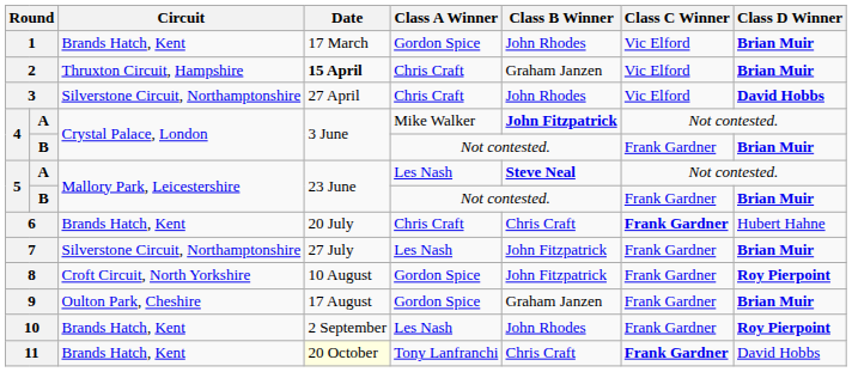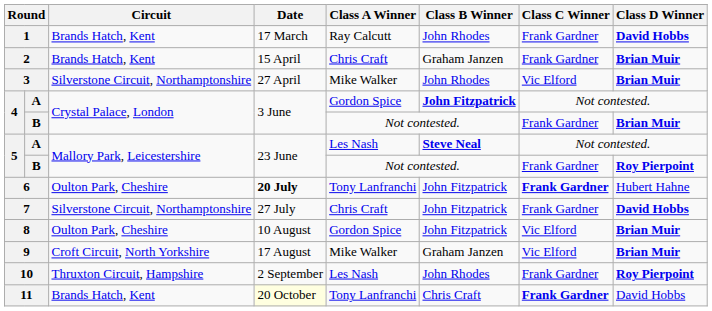 <table class="wikitable" style="font-size: 85%;">
 <tr>
 <th colspan=2>Round</th>
 <th>Circuit</th>
 <th>Date</th>
 <th>Class A Winner</th>
 <th>Class B Winner</th>
 <th>Class C Winner</th>
 <th>Class D Winner</th>
 </tr>
 <tr>
 <th colspan=2>1</th>
 <td><a href='#'>Brands Hatch</a>, <a href='#'>Kent</a></td>
 <td>17 March</td>
-<td> <a href='#'>Gordon Spice</a></td>
+<td> Ray Calcutt</td>
 <td> <a href='#'>John Rhodes</a></td>
-<td> <a href='#'>Vic Elford</a></td>
-<td> <strong><a href='#'>Brian Muir</a></strong></td>
+<td> <a href='#'>Frank Gardner</a></td>
+<td> <strong><a href='#'>David Hobbs</a></strong></td>
 </tr>
 <tr>
 <th colspan=2>2</th>
-<td><a href='#'>Thruxton Circuit</a>, <a href='#'>Hampshire</a></td>
-<td><strong>15 April</strong></td>
+<td><a href='#'>Brands Hatch</a>, <a href='#'>Kent</a></td>
+<td>15 April</td>
 <td> <a href='#'>Chris Craft</a></td>
 <td> Graham Janzen</td>
-<td> <a href='#'>Vic Elford</a></td>
+<td> <a href='#'>Frank Gardner</a></td>
 <td> <strong><a href='#'>Brian Muir</a></strong></td>
 </tr>
 <tr>
 <th colspan=2>3</th>
 <td><a href='#'>Silverstone Circuit</a>, <a href='#'>Northamptonshire</a></td>
 <td>27 April</td>
-<td> <a href='#'>Chris Craft</a></td>
+<td> Mike Walker</td>
 <td> <a href='#'>John Rhodes</a></td>
 <td> <a href='#'>Vic Elford</a></td>
-<td> <strong><a href='#'>David Hobbs</a></strong></td>
+<td> <strong><a href='#'>Brian Muir</a></strong></td>
 </tr>
 <tr>
 <th rowspan=2>4</th>
 <th>A</th>
 <td rowspan=2><a href='#'>Crystal Palace</a>, <a href='#'>London</a></td>
 <td rowspan=2>3 June</td>
-<td> Mike Walker</td>
+<td> <a href='#'>Gordon Spice</a></td>
 <td> <strong><a href='#'>John Fitzpatrick</a></strong></td>
 <td colspan=2 align=center><em>Not contested.</em></td>
 </tr>
 <tr>
 <th>B</th>
 <td colspan=2 align=center><em>Not contested.</em></td>
 <td> <a href='#'>Frank Gardner</a></td>
 <td> <strong><a href='#'>Brian Muir</a></strong></td>
 </tr>
 <tr>
 <th rowspan=2>5</th>
 <th>A</th>
 <td rowspan=2><a href='#'>Mallory Park</a>, <a href='#'>Leicestershire</a></td>
 <td rowspan=2>23 June</td>
 <td> <a href='#'>Les Nash</a></td>
 <td> <strong><a href='#'>Steve Neal</a></strong></td>
 <td colspan=2 align=center><em>Not contested.</em></td>
 </tr>
 <tr>
 <th>B</th>
 <td colspan=2 align=center><em>Not contested.</em></td>
 <td> <a href='#'>Frank Gardner</a></td>
-<td> <strong><a href='#'>Brian Muir</a></strong></td>
+<td> <strong><a href='#'>Roy Pierpoint</a></strong></td>
 </tr>
 <tr>
 <th colspan=2>6</th>
-<td><a href='#'>Brands Hatch</a>, <a href='#'>Kent</a></td>
-<td>20 July</td>
-<td> <a href='#'>Chris Craft</a></td>
-<td> <a href='#'>Chris Craft</a></td>
+<td><a href='#'>Oulton Park</a>, <a href='#'>Cheshire</a></td>
+<td><strong>20 July</strong></td>
+<td> <a href='#'>Tony Lanfranchi</a></td>
+<td> <a href='#'>John Fitzpatrick</a></td>
 <td> <strong><a href='#'>Frank Gardner</a></strong></td>
 <td> <a href='#'>Hubert Hahne</a></td>
 </tr>
 <tr>
 <th colspan=2>7</th>
 <td><a href='#'>Silverstone Circuit</a>, <a href='#'>Northamptonshire</a></td>
 <td>27 July</td>
-<td> <a href='#'>Les Nash</a></td>
+<td> <a href='#'>Chris Craft</a></td>
 <td> <a href='#'>John Fitzpatrick</a></td>
 <td> <a href='#'>Frank Gardner</a></td>
+<td> <strong><a href='#'>David Hobbs</a></strong></td>
+</tr>
+<tr>
+<th colspan=2>8</th>
+<td><a href='#'>Oulton Park</a>, <a href='#'>Cheshire</a></td>
+<td>10 August</td>
+<td> <a href='#'>Gordon Spice</a></td>
+<td> <a href='#'>John Fitzpatrick</a></td>
+<td> <a href='#'>Vic Elford</a></td>
 <td> <strong><a href='#'>Brian Muir</a></strong></td>
 </tr>
 <tr>
-<th colspan=2>8</th>
+<th colspan=2>9</th>
 <td><a href='#'>Croft Circuit</a>, <a href='#'>North Yorkshire</a></td>
-<td>10 August</td>
-<td> <a href='#'>Gordon Spice</a></td>
-<td> <a href='#'>John Fitzpatrick</a></td>
-<td> <a href='#'>Frank Gardner</a></td>
-<td> <strong><a href='#'>Roy Pierpoint</a></strong></td>
-</tr>
-<tr>
-<th colspan=2>9</th>
-<td><a href='#'>Oulton Park</a>, <a href='#'>Cheshire</a></td>
 <td>17 August</td>
-<td> <a href='#'>Gordon Spice</a></td>
+<td> Mike Walker</td>
 <td> Graham Janzen</td>
-<td> <a href='#'>Frank Gardner</a></td>
+<td> <a href='#'>Vic Elford</a></td>
 <td> <strong><a href='#'>Brian Muir</a></strong></td>
 </tr>
 <tr>
 <th colspan=2>10</th>
-<td><a href='#'>Brands Hatch</a>, <a href='#'>Kent</a></td>
+<td><a href='#'>Thruxton Circuit</a>, <a href='#'>Hampshire</a></td>
 <td>2 September</td>
 <td> <a href='#'>Les Nash</a></td>
 <td> <a href='#'>John Rhodes</a></td>
 <td> <a href='#'>Frank Gardner</a></td>
 <td> <strong><a href='#'>Roy Pierpoint</a></strong></td>
 </tr>
 <tr>
 <th colspan=2>11</th>
 <td><a href='#'>Brands Hatch</a>, <a href='#'>Kent</a></td>
 <td style="background: lightyellow;">20 October</td>
 <td> <a href='#'>Tony Lanfranchi</a></td>
 <td> <a href='#'>Chris Craft</a></td>
 <td> <strong><a href='#'>Frank Gardner</a></strong></td>
 <td> <a href='#'>David Hobbs</a></td>
 </tr>
 </table>
